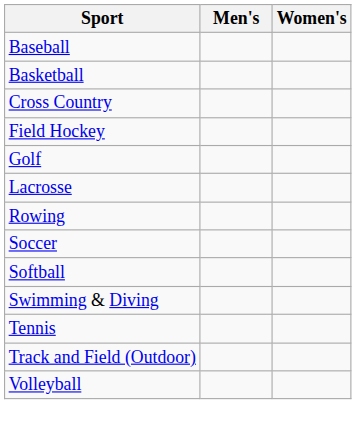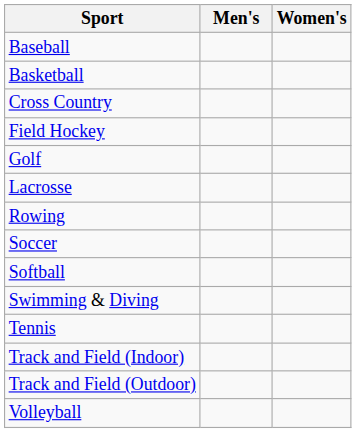 <table class="wikitable" style=>
 <tr>
 <th>Sport</th>
 <th width=58>Men's</th>
 <th>Women's</th>
 </tr>
 <tr>
 <td><a href='#'>Baseball</a></td>
 <td></td>
 <td></td>
 </tr>
 <tr>
 <td><a href='#'>Basketball</a></td>
 <td></td>
 <td></td>
 </tr>
 <tr>
 <td><a href='#'>Cross Country</a></td>
 <td></td>
 <td></td>
 </tr>
 <tr>
 <td><a href='#'>Field Hockey</a></td>
 <td></td>
 <td></td>
 </tr>
 <tr>
 <td><a href='#'>Golf</a></td>
 <td></td>
 <td></td>
 </tr>
 <tr>
 <td><a href='#'>Lacrosse</a></td>
 <td></td>
 <td></td>
 </tr>
 <tr>
 <td><a href='#'>Rowing</a></td>
 <td></td>
 <td></td>
 </tr>
 <tr>
 <td><a href='#'>Soccer</a></td>
 <td></td>
 <td></td>
 </tr>
 <tr>
 <td><a href='#'>Softball</a></td>
 <td></td>
 <td></td>
 </tr>
 <tr>
 <td><a href='#'>Swimming</a> & <a href='#'>Diving</a></td>
 <td></td>
 <td></td>
 </tr>
 <tr>
 <td><a href='#'>Tennis</a></td>
 <td></td>
 <td></td>
 </tr>
 <tr>
+<td><a href='#'>Track and Field (Indoor)</a></td>
+<td></td>
+<td></td>
+</tr>
+<tr>
 <td><a href='#'>Track and Field (Outdoor)</a></td>
 <td></td>
 <td></td>
 </tr>
 <tr>
 <td><a href='#'>Volleyball</a></td>
 <td></td>
 <td></td>
 </tr>
 </table>
